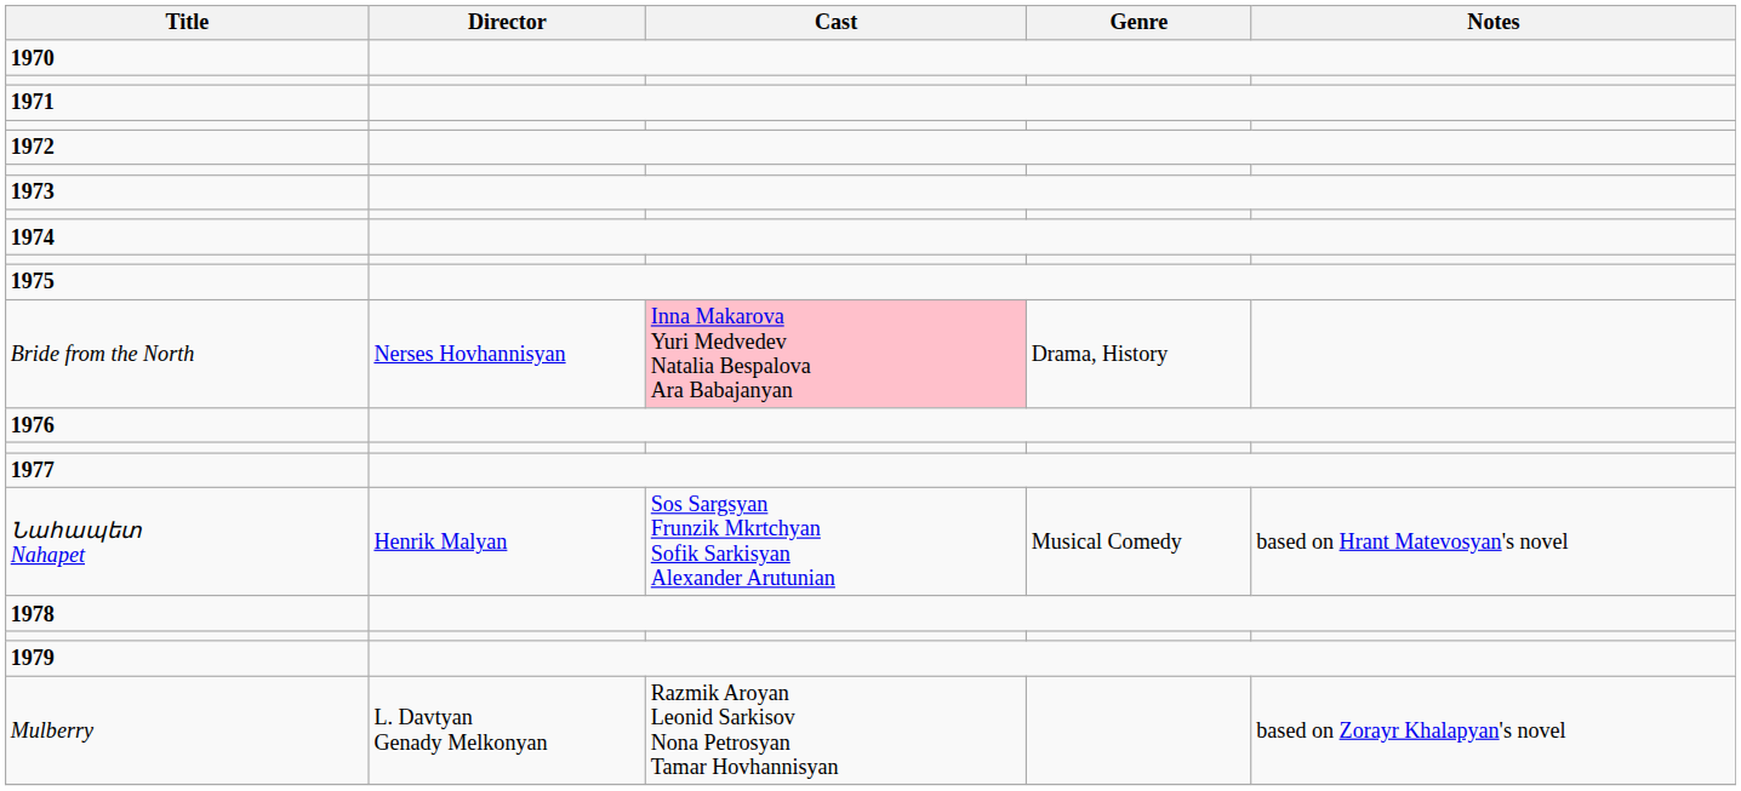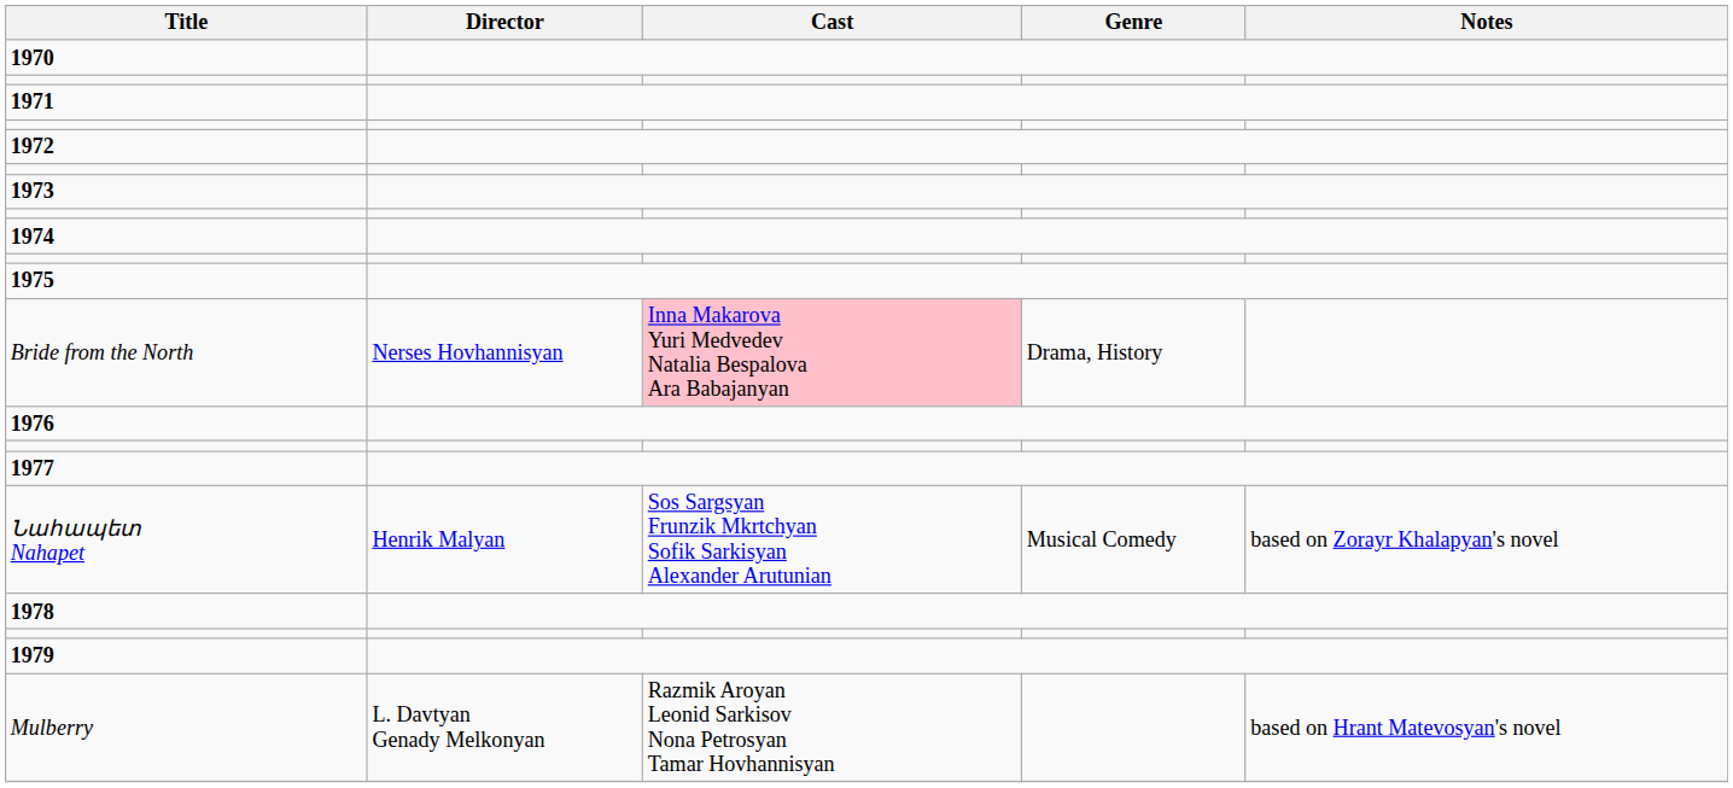 <table class="wikitable" width= "100%">
 <tr>
 <th width=21%>Title</th>
 <th width=16%>Director</th>
 <th width=22%>Cast</th>
 <th width=13%>Genre</th>
 <th width=28%>Notes</th>
 </tr>
 <tr>
 <td><strong>1970</strong></td>
 </tr>
 <tr>
 <td></td>
 <td></td>
 <td></td>
 <td></td>
 <td></td>
 </tr>
 <tr>
 <td><strong>1971</strong></td>
 </tr>
 <tr>
 <td></td>
 <td></td>
 <td></td>
 <td></td>
 <td></td>
 </tr>
 <tr>
 <td><strong>1972</strong></td>
 </tr>
 <tr>
 <td></td>
 <td></td>
 <td></td>
 <td></td>
 <td></td>
 </tr>
 <tr>
 <td><strong>1973</strong></td>
 </tr>
 <tr>
 <td></td>
 <td></td>
 <td></td>
 <td></td>
 <td></td>
 </tr>
 <tr>
 <td><strong>1974</strong></td>
 </tr>
 <tr>
 <td></td>
 <td></td>
 <td></td>
 <td></td>
 <td></td>
 </tr>
 <tr>
 <td><strong>1975</strong></td>
 </tr>
 <tr>
 <td><em>Bride from the North</em></td>
 <td><a href='#'>Nerses Hovhannisyan</a></td>
 <td style="background: pink;"><a href='#'>Inna Makarova</a><br>Yuri Medvedev<br>Natalia Bespalova<br>Ara Babajanyan</td>
 <td>Drama, History</td>
 <td></td>
 </tr>
 <tr>
 <td><strong>1976</strong></td>
 </tr>
 <tr>
 <td></td>
 <td></td>
 <td></td>
 <td></td>
 <td></td>
 </tr>
 <tr>
 <td><strong>1977</strong></td>
 </tr>
 <tr>
 <td><em>Նահապետ</em><br><em><a href='#'>Nahapet</a></em></td>
 <td><a href='#'>Henrik Malyan</a></td>
 <td><a href='#'>Sos Sargsyan</a><br><a href='#'>Frunzik Mkrtchyan</a><br><a href='#'>Sofik Sarkisyan</a><br><a href='#'>Alexander Arutunian</a></td>
 <td>Musical Comedy</td>
-<td>based on <a href='#'>Hrant Matevosyan</a>'s novel</td>
+<td>based on <a href='#'>Zorayr Khalapyan</a>'s novel</td>
 </tr>
 <tr>
 <td><strong>1978</strong></td>
 </tr>
 <tr>
 <td></td>
 <td></td>
 <td></td>
 <td></td>
 <td></td>
 </tr>
 <tr>
 <td><strong>1979</strong></td>
 </tr>
 <tr>
 <td><em>Mulberry</em></td>
 <td>L. Davtyan<br>Genady Melkonyan</td>
 <td>Razmik Aroyan<br>Leonid Sarkisov<br>Nona Petrosyan<br>Tamar Hovhannisyan</td>
 <td></td>
-<td>based on <a href='#'>Zorayr Khalapyan</a>'s novel</td>
+<td>based on <a href='#'>Hrant Matevosyan</a>'s novel</td>
 </tr>
 <tr>
 </tr>
 </table>
